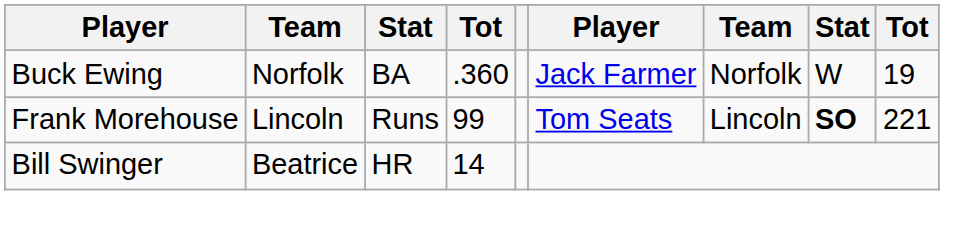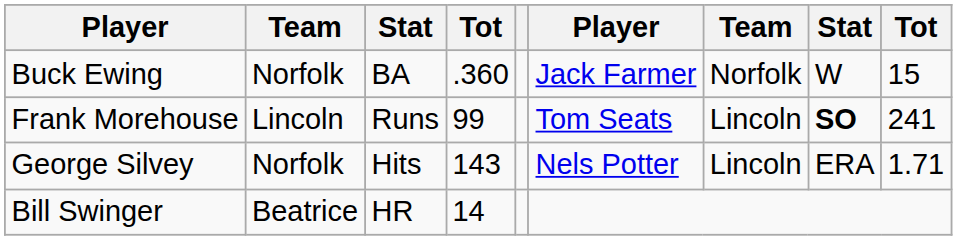 <table class="wikitable">
 <tr>
 <th>Player</th>
 <th>Team</th>
 <th>Stat</th>
 <th>Tot</th>
 <th></th>
 <th>Player</th>
 <th>Team</th>
 <th>Stat</th>
 <th>Tot</th>
 </tr>
 <tr>
 <td>Buck Ewing</td>
 <td>Norfolk</td>
 <td>BA</td>
 <td>.360</td>
 <td></td>
 <td><a href='#'>Jack Farmer</a></td>
 <td>Norfolk</td>
 <td>W</td>
-<td>19</td>
+<td>15</td>
 </tr>
 <tr>
 <td>Frank Morehouse</td>
 <td>Lincoln</td>
 <td>Runs</td>
 <td>99</td>
 <td></td>
 <td><a href='#'>Tom Seats</a></td>
 <td>Lincoln</td>
 <td><strong>SO</strong></td>
-<td>221</td>
+<td>241</td>
+</tr>
+<tr>
+<td>George Silvey</td>
+<td>Norfolk</td>
+<td>Hits</td>
+<td>143</td>
+<td></td>
+<td><a href='#'>Nels Potter</a></td>
+<td>Lincoln</td>
+<td>ERA</td>
+<td>1.71</td>
 </tr>
 <tr>
 <td>Bill Swinger</td>
 <td>Beatrice</td>
 <td>HR</td>
 <td>14</td>
 <td></td>
 </tr>
 </table>
